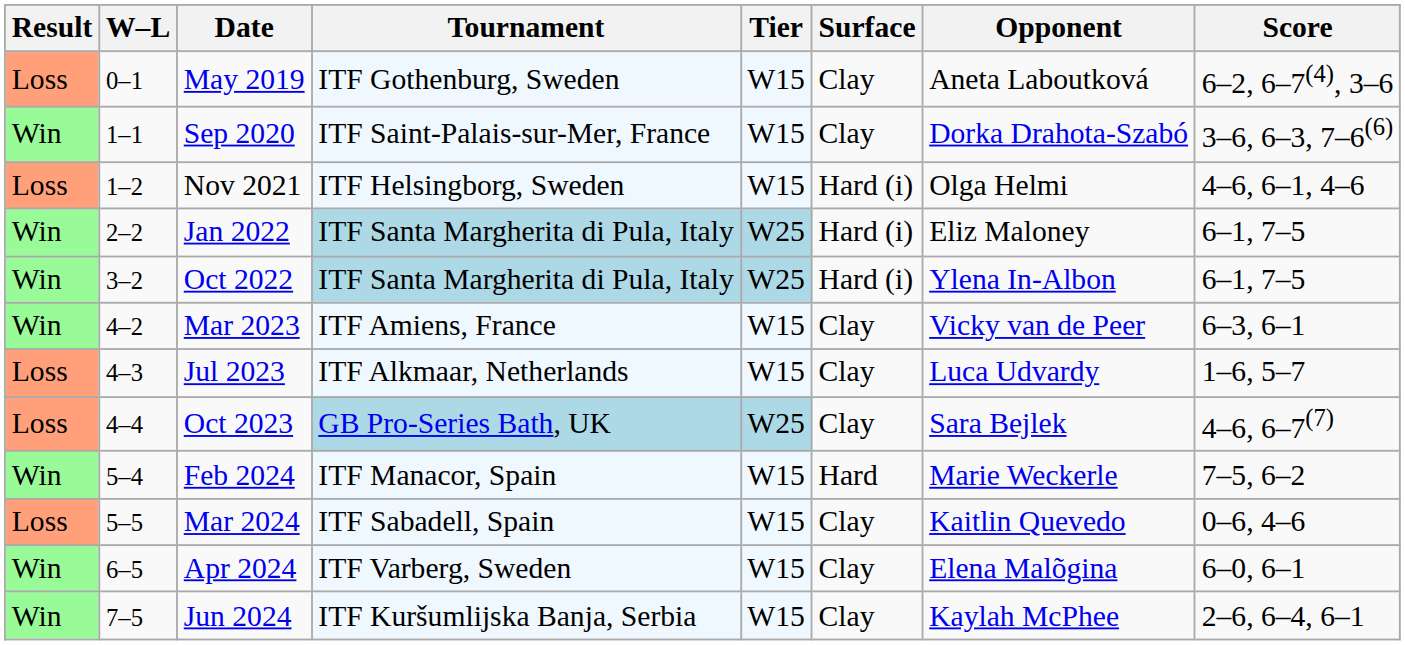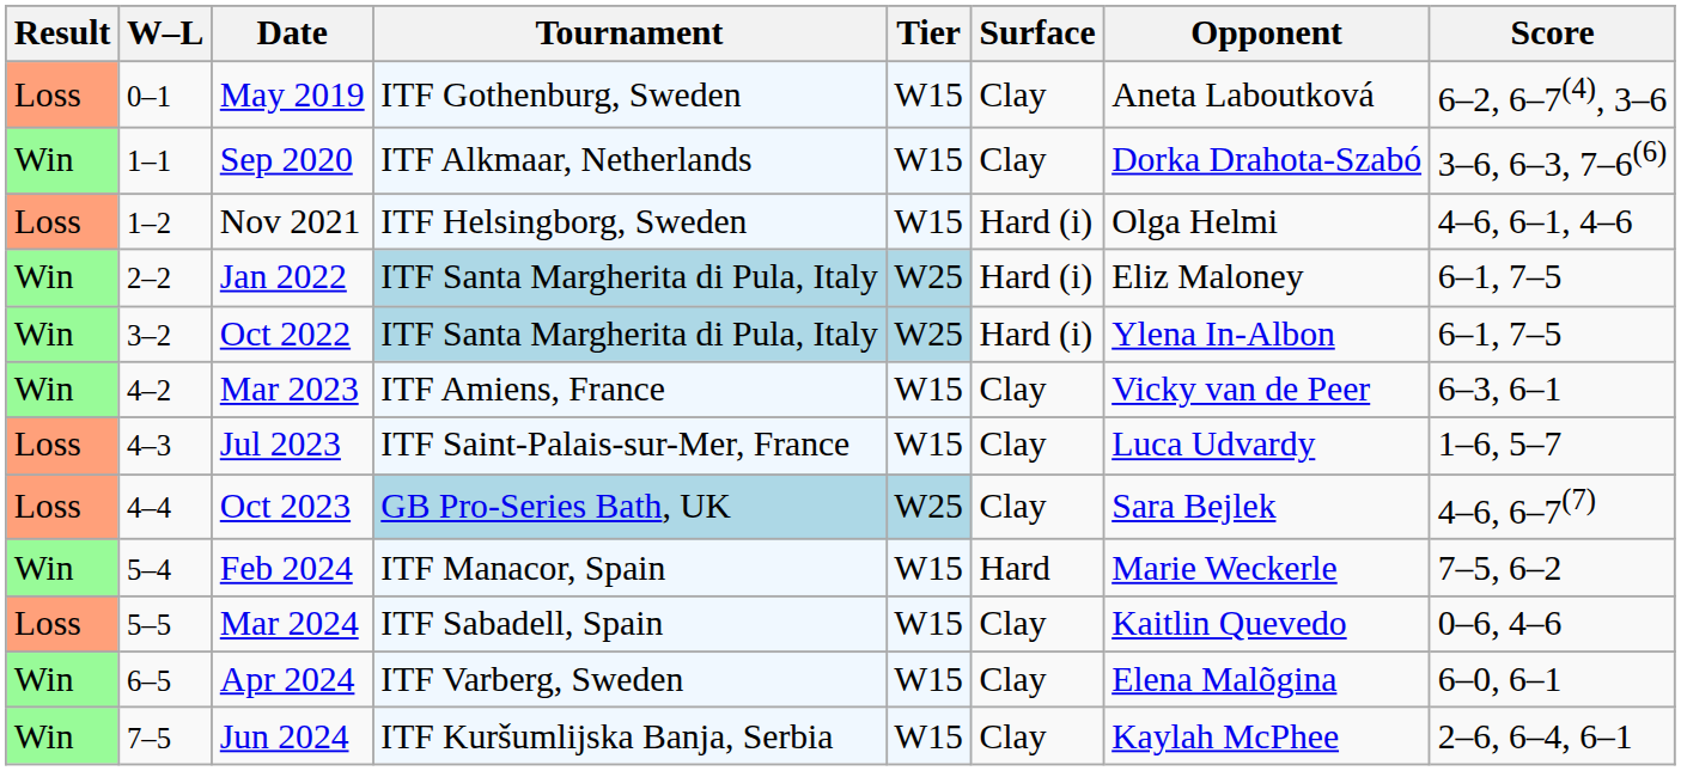 <table class="sortable wikitable">
 <tr>
 <th>Result</th>
 <th class="unsortable">W–L</th>
 <th>Date</th>
 <th>Tournament</th>
 <th>Tier</th>
 <th>Surface</th>
 <th>Opponent</th>
 <th class="unsortable">Score</th>
 </tr>
 <tr>
 <td style="background:#ffa07a">Loss</td>
 <td><small>0–1</small></td>
 <td><a href='#'>May 2019</a></td>
 <td style="background:#f0f8ff;">ITF Gothenburg, Sweden</td>
 <td style="background:#f0f8ff;">W15</td>
 <td>Clay</td>
 <td> Aneta Laboutková</td>
 <td>6–2, 6–7<sup>(4)</sup>, 3–6</td>
 </tr>
 <tr>
 <td style="background:#98fb98;">Win</td>
 <td><small>1–1</small></td>
 <td><a href='#'>Sep 2020</a></td>
-<td style="background:#f0f8ff;">ITF Saint-Palais-sur-Mer, France</td>
+<td style="background:#f0f8ff;">ITF Alkmaar, Netherlands</td>
 <td style="background:#f0f8ff;">W15</td>
 <td>Clay</td>
 <td> <a href='#'>Dorka Drahota-Szabó</a></td>
 <td>3–6, 6–3, 7–6<sup>(6)</sup></td>
 </tr>
 <tr>
 <td style="background:#ffa07a">Loss</td>
 <td><small>1–2</small></td>
 <td>Nov 2021</td>
 <td style="background:#f0f8ff;">ITF Helsingborg, Sweden</td>
 <td style="background:#f0f8ff;">W15</td>
 <td>Hard (i)</td>
 <td> Olga Helmi</td>
 <td>4–6, 6–1, 4–6</td>
 </tr>
 <tr>
 <td style="background:#98fb98;">Win</td>
 <td><small>2–2</small></td>
 <td><a href='#'>Jan 2022</a></td>
 <td style="background:lightblue;">ITF Santa Margherita di Pula, Italy</td>
 <td style="background:lightblue;">W25</td>
 <td>Hard (i)</td>
 <td> Eliz Maloney</td>
 <td>6–1, 7–5</td>
 </tr>
 <tr>
 <td style="background:#98fb98;">Win</td>
 <td><small>3–2</small></td>
 <td><a href='#'>Oct 2022</a></td>
 <td style="background:lightblue;">ITF Santa Margherita di Pula, Italy</td>
 <td style="background:lightblue;">W25</td>
 <td>Hard (i)</td>
 <td> <a href='#'>Ylena In-Albon</a></td>
 <td>6–1, 7–5</td>
 </tr>
 <tr>
 <td style="background:#98fb98;">Win</td>
 <td><small>4–2</small></td>
 <td><a href='#'>Mar 2023</a></td>
 <td style="background:#f0f8ff;">ITF Amiens, France</td>
 <td style="background:#f0f8ff;">W15</td>
 <td>Clay</td>
 <td> <a href='#'>Vicky van de Peer</a></td>
 <td>6–3, 6–1</td>
 </tr>
 <tr>
 <td style="background:#ffa07a">Loss</td>
 <td><small>4–3</small></td>
 <td><a href='#'>Jul 2023</a></td>
-<td style="background:#f0f8ff;">ITF Alkmaar, Netherlands</td>
+<td style="background:#f0f8ff;">ITF Saint-Palais-sur-Mer, France</td>
 <td style="background:#f0f8ff;">W15</td>
 <td>Clay</td>
 <td> <a href='#'>Luca Udvardy</a></td>
 <td>1–6, 5–7</td>
 </tr>
 <tr>
 <td style="background:#ffa07a">Loss</td>
 <td><small>4–4</small></td>
 <td><a href='#'>Oct 2023</a></td>
 <td style="background:lightblue;"><a href='#'>GB Pro-Series Bath</a>, UK</td>
 <td style="background:lightblue;">W25</td>
 <td>Clay</td>
 <td> <a href='#'>Sara Bejlek</a></td>
 <td>4–6, 6–7<sup>(7)</sup></td>
 </tr>
 <tr>
 <td style="background:#98fb98;">Win</td>
 <td><small>5–4</small></td>
 <td><a href='#'>Feb 2024</a></td>
 <td style="background:#f0f8ff;">ITF Manacor, Spain</td>
 <td style="background:#f0f8ff;">W15</td>
 <td>Hard</td>
 <td> <a href='#'>Marie Weckerle</a></td>
 <td>7–5, 6–2</td>
 </tr>
 <tr>
 <td style="background:#ffa07a">Loss</td>
 <td><small>5–5</small></td>
 <td><a href='#'>Mar 2024</a></td>
 <td style="background:#f0f8ff;">ITF Sabadell, Spain</td>
 <td style="background:#f0f8ff;">W15</td>
 <td>Clay</td>
 <td> <a href='#'>Kaitlin Quevedo</a></td>
 <td>0–6, 4–6</td>
 </tr>
 <tr>
 <td style="background:#98fb98;">Win</td>
 <td><small>6–5</small></td>
 <td><a href='#'>Apr 2024</a></td>
 <td style="background:#f0f8ff;">ITF Varberg, Sweden</td>
 <td style="background:#f0f8ff;">W15</td>
 <td>Clay</td>
 <td> <a href='#'>Elena Malõgina</a></td>
 <td>6–0, 6–1</td>
 </tr>
 <tr>
 <td style="background:#98fb98;">Win</td>
 <td><small>7–5</small></td>
 <td><a href='#'>Jun 2024</a></td>
 <td style="background:#f0f8ff;">ITF Kuršumlijska Banja, Serbia</td>
 <td style="background:#f0f8ff;">W15</td>
 <td>Clay</td>
 <td> <a href='#'>Kaylah McPhee</a></td>
 <td>2–6, 6–4, 6–1</td>
 </tr>
 </table>
